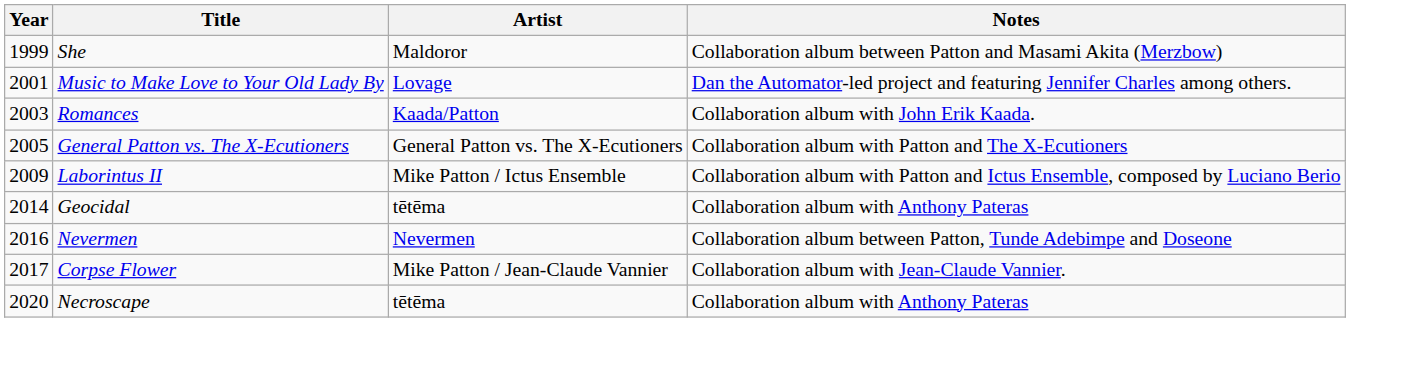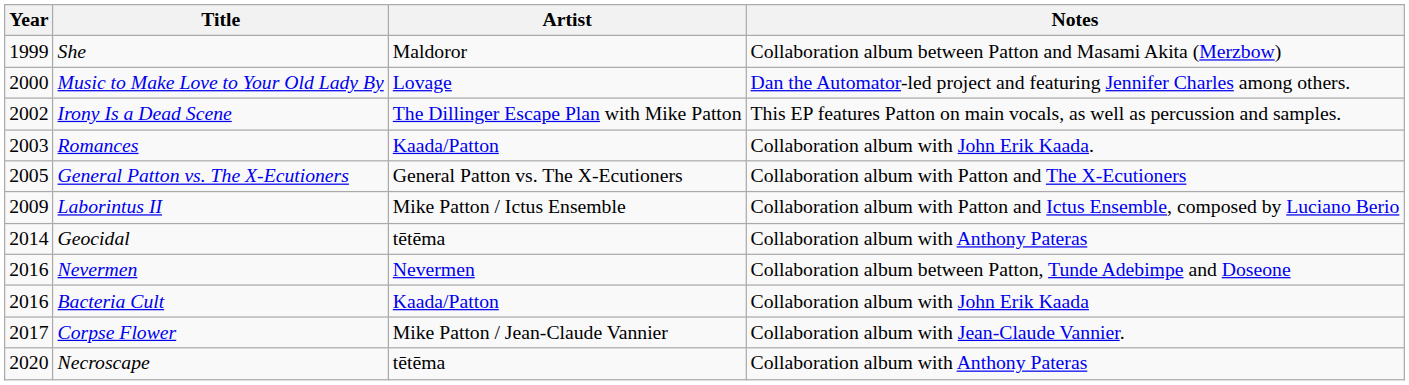 <table class="wikitable">
 <tr>
 <th>Year</th>
 <th>Title</th>
 <th>Artist</th>
 <th>Notes</th>
 </tr>
 <tr>
 <td>1999</td>
 <td><em>She</em></td>
 <td>Maldoror</td>
 <td>Collaboration album between Patton and Masami Akita (<a href='#'>Merzbow</a>)</td>
 </tr>
 <tr>
-<td>2001</td>
+<td>2000</td>
 <td><em><a href='#'>Music to Make Love to Your Old Lady By</a></em></td>
 <td><a href='#'>Lovage</a></td>
 <td><a href='#'>Dan the Automator</a>-led project and featuring <a href='#'>Jennifer Charles</a> among others.</td>
+</tr>
+<tr>
+<td>2002</td>
+<td><em><a href='#'>Irony Is a Dead Scene</a></em></td>
+<td><a href='#'>The Dillinger Escape Plan</a> with Mike Patton</td>
+<td>This EP features Patton on main vocals, as well as percussion and samples.</td>
 </tr>
 <tr>
 <td>2003</td>
 <td><em><a href='#'>Romances</a></em></td>
 <td><a href='#'>Kaada/Patton</a></td>
 <td>Collaboration album with <a href='#'>John Erik Kaada</a>.</td>
 </tr>
 <tr>
 <td>2005</td>
 <td><em><a href='#'>General Patton vs. The X-Ecutioners</a></em></td>
 <td>General Patton vs. The X-Ecutioners</td>
 <td>Collaboration album with Patton and <a href='#'>The X-Ecutioners</a></td>
 </tr>
 <tr>
 <td>2009</td>
 <td><em><a href='#'>Laborintus II</a></em></td>
 <td>Mike Patton / Ictus Ensemble</td>
 <td>Collaboration album with Patton and <a href='#'>Ictus Ensemble</a>, composed by <a href='#'>Luciano Berio</a></td>
 </tr>
 <tr>
 <td>2014</td>
 <td><em>Geocidal</em></td>
 <td>tētēma</td>
 <td>Collaboration album with <a href='#'>Anthony Pateras</a></td>
 </tr>
 <tr>
 <td>2016</td>
 <td><em><a href='#'>Nevermen</a></em></td>
 <td><a href='#'>Nevermen</a></td>
 <td>Collaboration album between Patton, <a href='#'>Tunde Adebimpe</a> and <a href='#'>Doseone</a></td>
 </tr>
 <tr>
+<td>2016</td>
+<td><em><a href='#'>Bacteria Cult</a></em></td>
+<td><a href='#'>Kaada/Patton</a></td>
+<td>Collaboration album with <a href='#'>John Erik Kaada</a></td>
+</tr>
+<tr>
 <td>2017</td>
 <td><em><a href='#'>Corpse Flower</a></em></td>
 <td>Mike Patton / Jean-Claude Vannier</td>
 <td>Collaboration album with <a href='#'>Jean-Claude Vannier</a>.</td>
 </tr>
 <tr>
 <td>2020</td>
 <td><em>Necroscape</em></td>
 <td>tētēma</td>
 <td>Collaboration album with <a href='#'>Anthony Pateras</a></td>
 </tr>
 </table>
